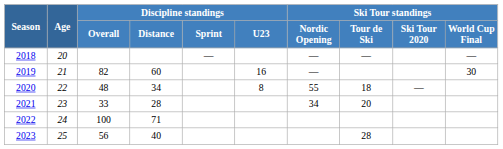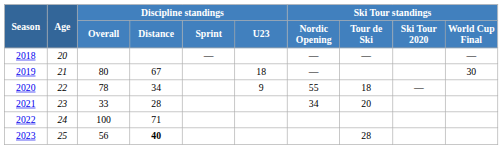 <table class="wikitable" style="font-size:95%; text-align:center; border:grey solid 1px; border-collapse:collapse; background:#ffffff;">
 <tr>
 <th style="background-color:#369; color:white; width:60px;" rowspan="2"> Season </th>
 <th style="background-color:#369; color:white; width:40px;" rowspan="2"> Age </th>
 <th style="background-color:#4180be; color:white;" colspan="4">Discipline standings</th>
 <th style="background-color:#4180be; color:white;" colspan="4">Ski Tour standings</th>
 </tr>
 <tr>
 <th style="background-color:#4180be; color:white; width:75px;">Overall</th>
 <th style="background-color:#4180be; color:white; width:75px;">Distance</th>
 <th style="background-color:#4180be; color:white; width:75px;">Sprint</th>
 <th style="background-color:#4180be; color:white; width:75px;">U23</th>
 <th style="background-color:#4180be; color:white; width:75px;">Nordic<br>Opening</th>
 <th style="background-color:#4180be; color:white; width:75px;">Tour de<br>Ski</th>
 <th style="background-color:#4180be; color:white; width:75px;">Ski Tour<br>2020</th>
 <th style="background-color:#4180be; color:white; width:75px;">World Cup<br>Final</th>
 </tr>
 <tr>
 <td><a href='#'>2018</a></td>
 <td><em>20</em></td>
 <td></td>
 <td></td>
 <td>—</td>
 <td></td>
 <td>—</td>
 <td>—</td>
 <td></td>
 <td>—</td>
 </tr>
 <tr>
 <td><a href='#'>2019</a></td>
 <td><em>21</em></td>
-<td>82</td>
-<td>60</td>
+<td>80</td>
+<td>67</td>
 <td></td>
-<td>16</td>
+<td>18</td>
 <td>—</td>
 <td></td>
 <td></td>
 <td>30</td>
 </tr>
 <tr>
 <td><a href='#'>2020</a></td>
 <td><em>22</em></td>
-<td>48</td>
+<td>78</td>
 <td>34</td>
 <td></td>
-<td>8</td>
+<td>9</td>
 <td>55</td>
 <td>18</td>
 <td>—</td>
 <td></td>
 </tr>
 <tr>
 <td><a href='#'>2021</a></td>
 <td><em>23</em></td>
 <td>33</td>
 <td>28</td>
 <td></td>
 <td></td>
 <td>34</td>
 <td>20</td>
 <td></td>
 <td></td>
 </tr>
 <tr>
 <td><a href='#'>2022</a></td>
 <td><em>24</em></td>
 <td>100</td>
 <td>71</td>
 <td></td>
 <td></td>
 <td></td>
 <td></td>
 <td></td>
 <td></td>
 </tr>
 <tr>
 <td><a href='#'>2023</a></td>
 <td><em>25</em></td>
 <td>56</td>
-<td>40</td>
+<td><strong>40</strong></td>
 <td></td>
 <td></td>
 <td></td>
 <td>28</td>
 <td></td>
 <td></td>
 </tr>
 </table>
